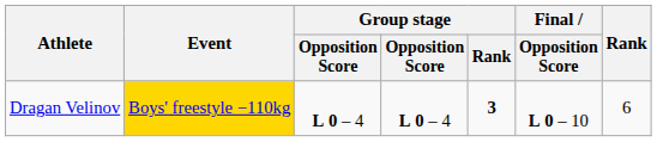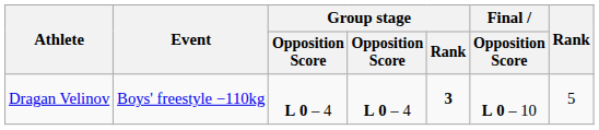 <table class="wikitable" style="font-size:90%">
 <tr>
 <th rowspan=2>Athlete</th>
 <th rowspan=2>Event</th>
 <th colspan=3>Group stage</th>
 <th>Final / </th>
 <th rowspan=2>Rank</th>
 </tr>
 <tr style="font-size:95%">
 <th>Opposition<br>Score</th>
 <th>Opposition<br>Score</th>
 <th>Rank</th>
 <th>Opposition<br>Score</th>
 </tr>
 <tr align=center>
 <td align=left><a href='#'>Dragan Velinov</a></td>
-<td align=left style="background: gold;"><a href='#'>Boys' freestyle −110kg</a></td>
+<td align=left><a href='#'>Boys' freestyle −110kg</a></td>
 <td><br><strong>L</strong> <strong>0</strong> – 4 <sup></sup></td>
 <td><br><strong>L</strong> <strong>0</strong> – 4 <sup></sup></td>
 <td><strong>3 </strong></td>
 <td><br><strong>L</strong> <strong>0</strong> – 10 <sup></sup></td>
-<td>6</td>
+<td>5</td>
 </tr>
 </table>
